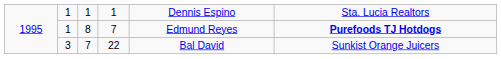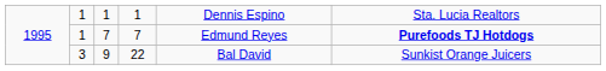 <table class=wikitable width=60%>
 <tr align=center>
 <td rowspan=3><a href='#'>1995</a></td>
 <td>1</td>
 <td>1</td>
 <td>1</td>
 <td><a href='#'>Dennis Espino</a></td>
 <td><a href='#'>Sta. Lucia Realtors</a></td>
 </tr>
 <tr align=center>
 <td>1</td>
-<td>8</td>
+<td>7</td>
 <td>7</td>
 <td><a href='#'>Edmund Reyes</a></td>
 <td><strong><a href='#'>Purefoods TJ Hotdogs</a></strong></td>
 </tr>
 <tr align=center>
 <td>3</td>
-<td>7</td>
+<td>9</td>
 <td>22</td>
 <td><a href='#'>Bal David</a></td>
 <td><a href='#'>Sunkist Orange Juicers</a></td>
 </tr>
 </table>
